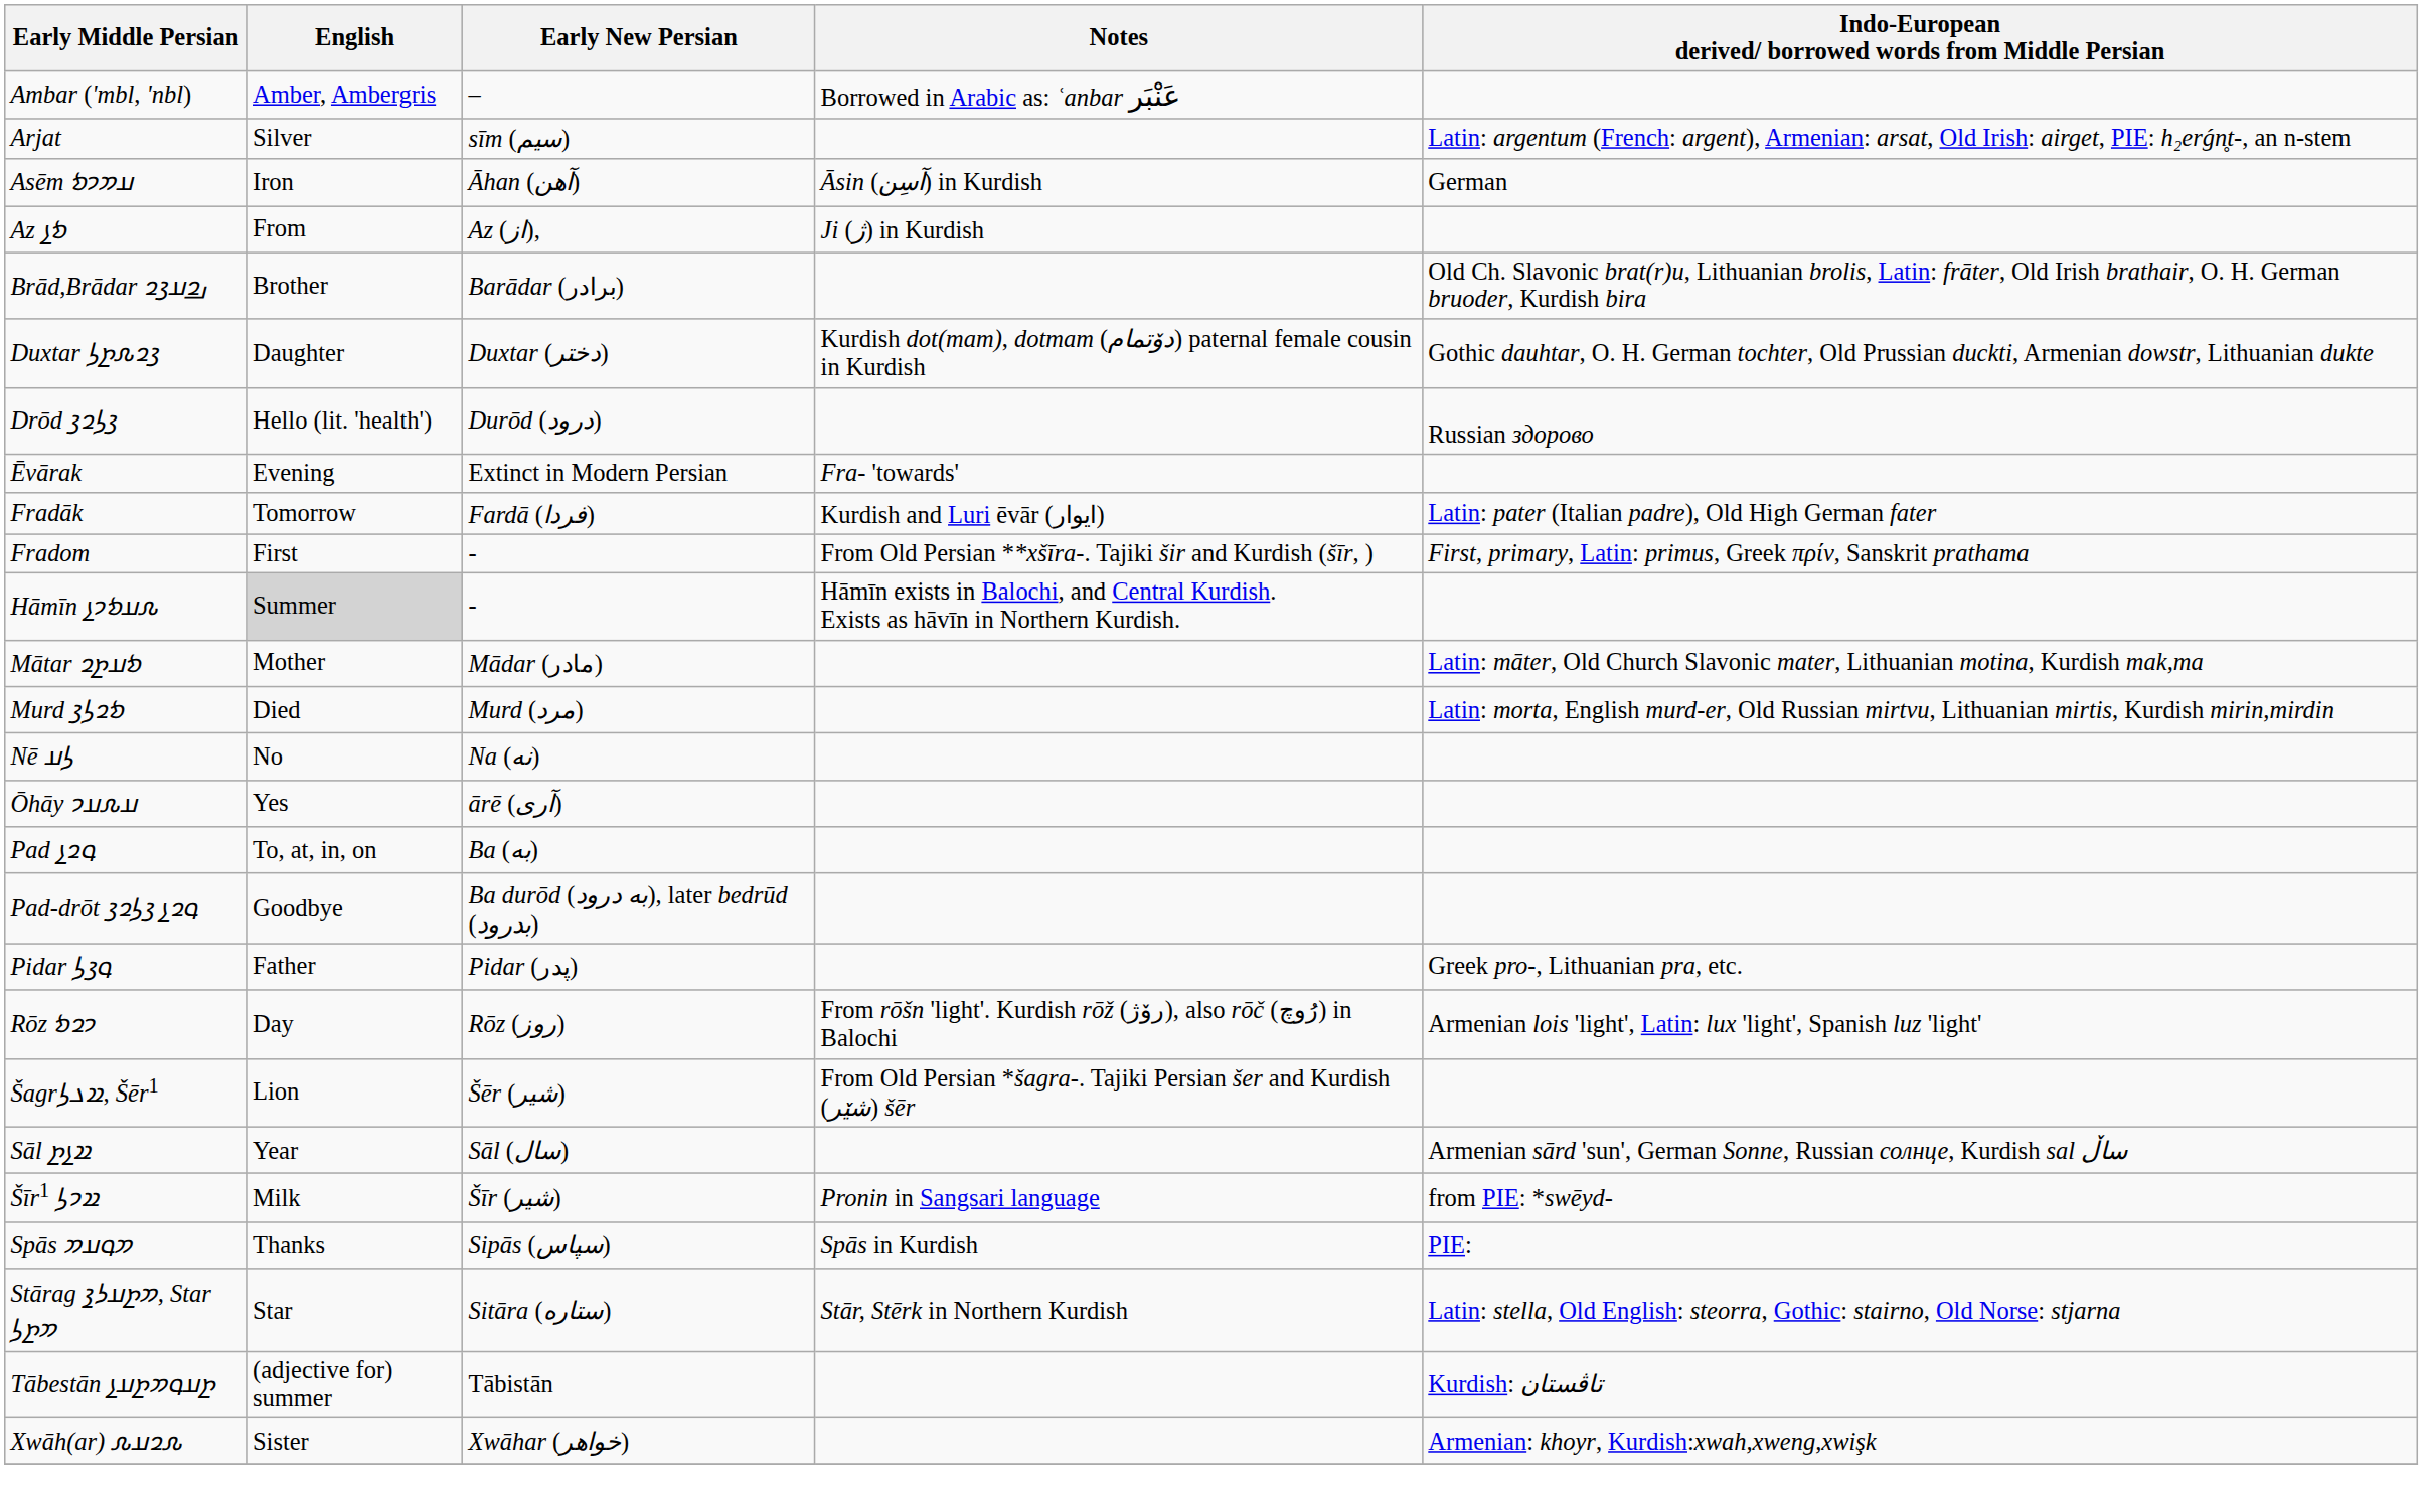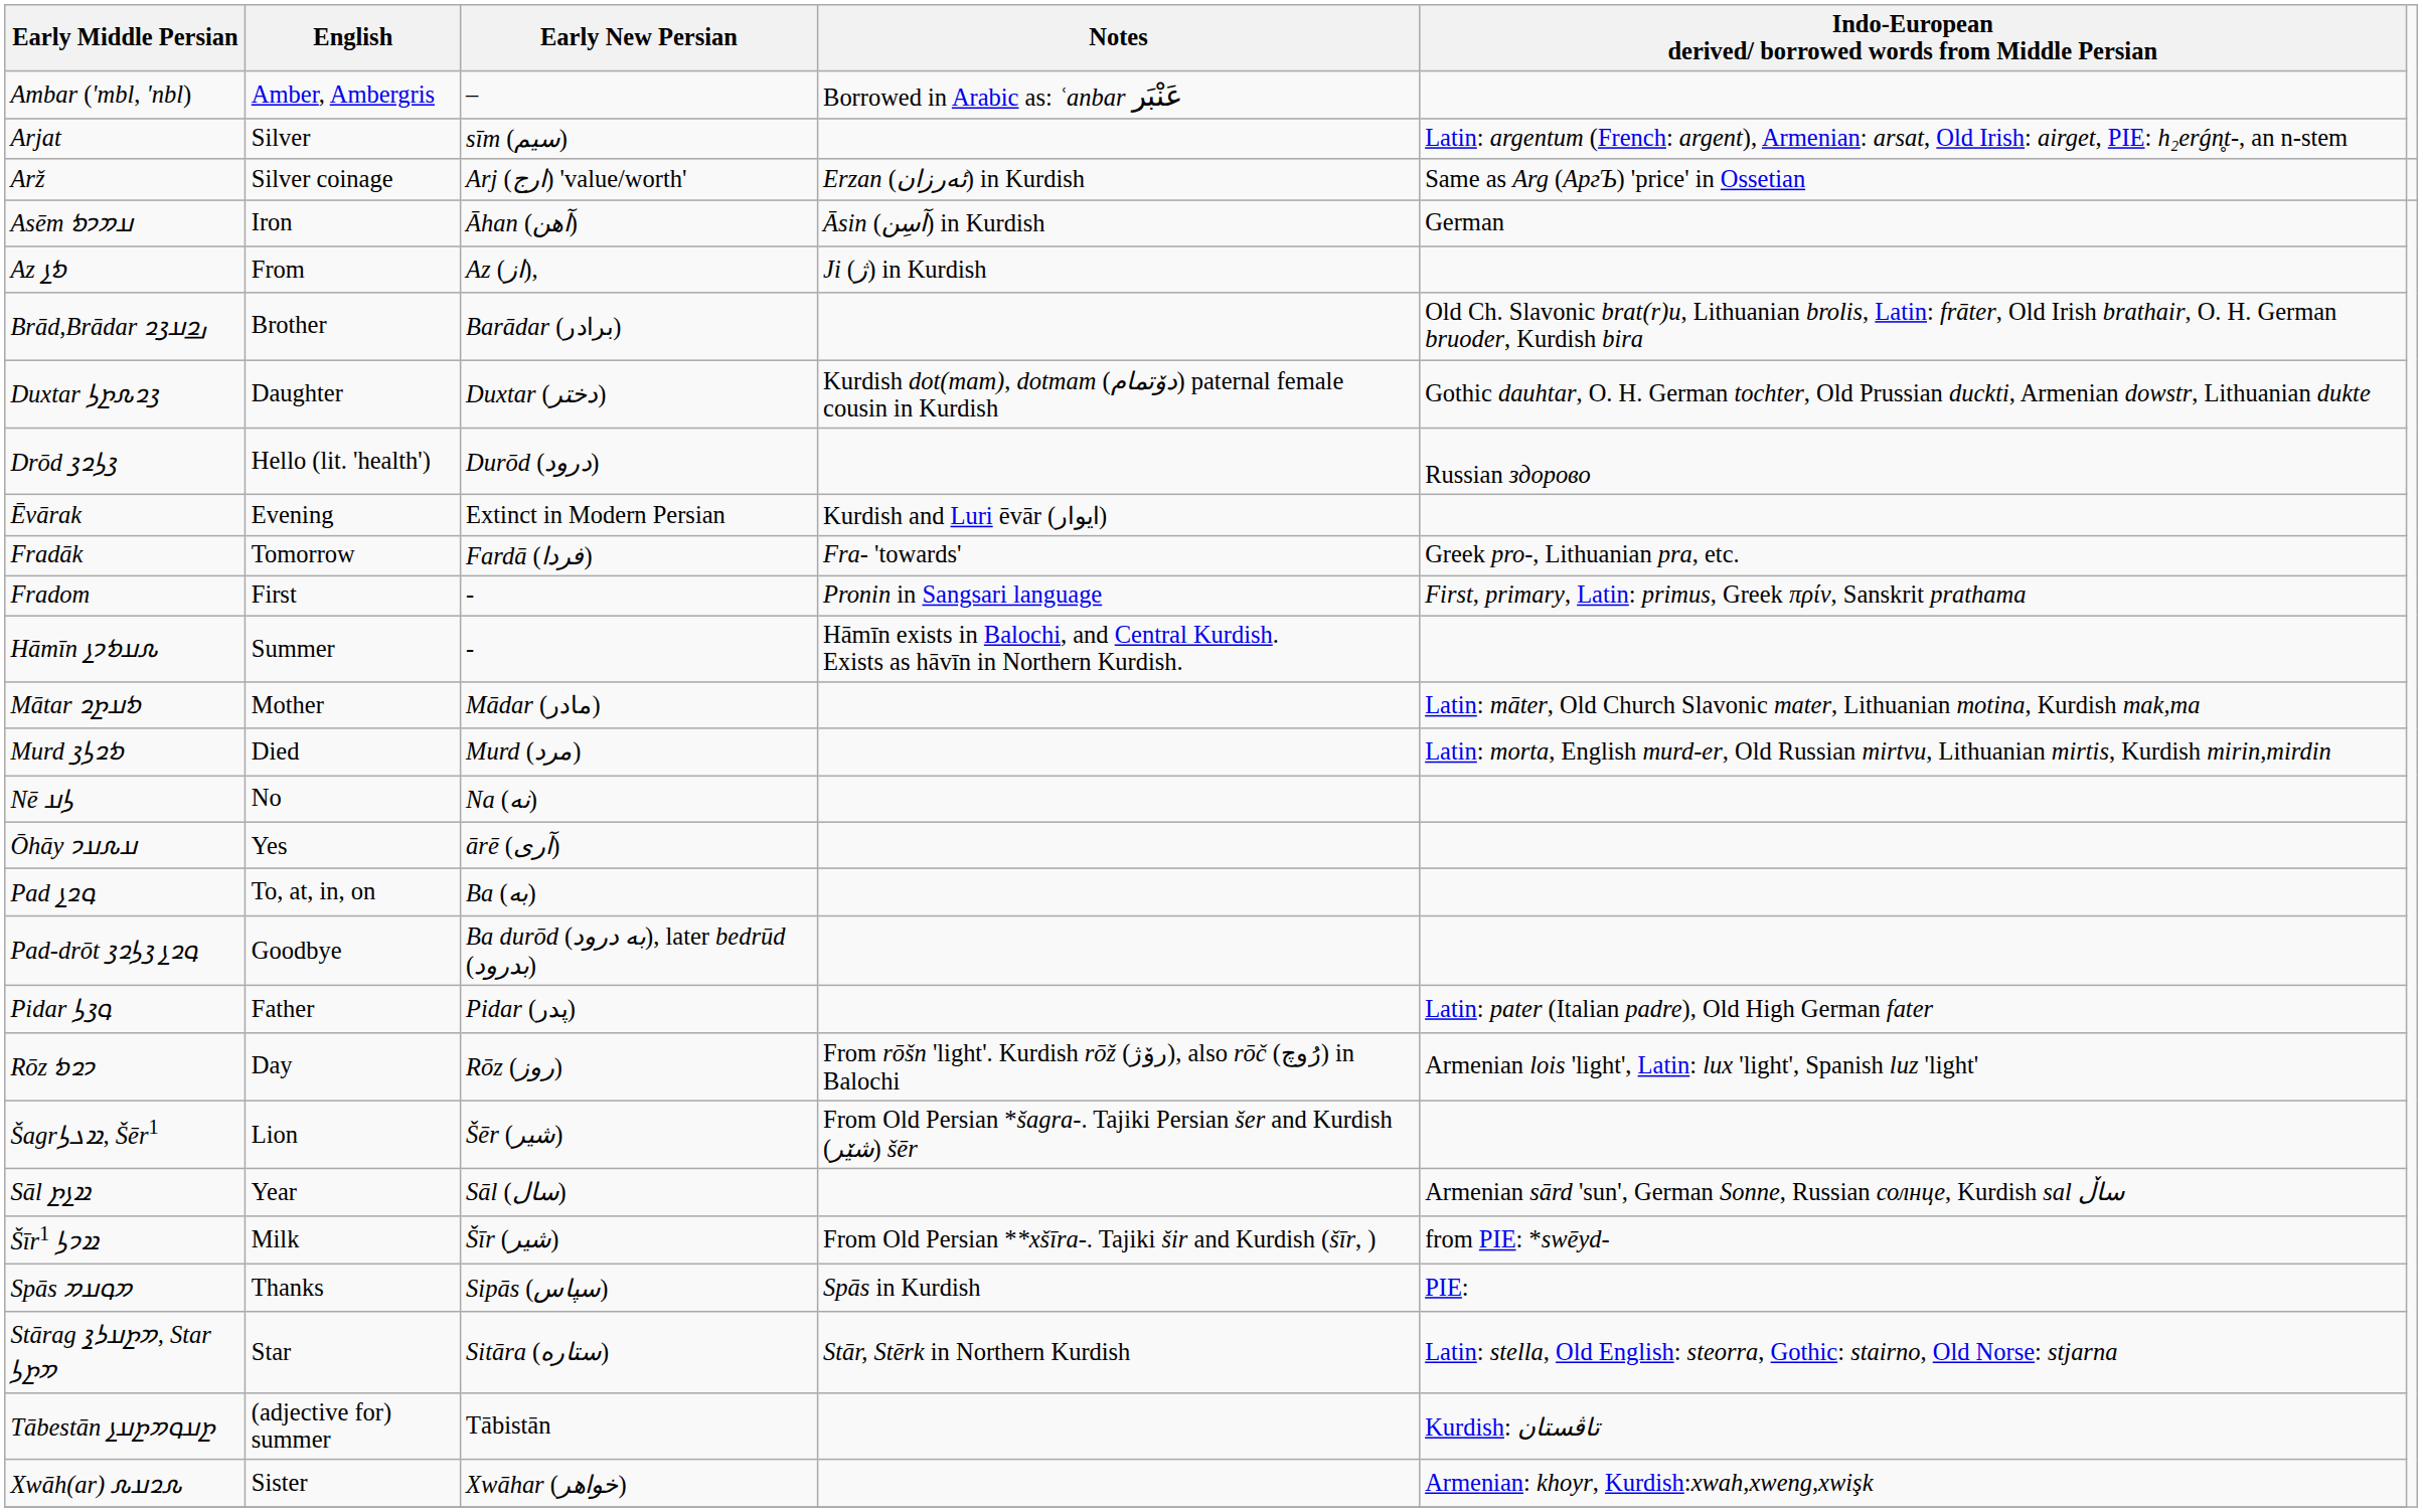 <table class="wikitable">
 <tr>
 <th>Early Middle Persian</th>
 <th>English</th>
 <th>Early New Persian</th>
 <th>Notes</th>
 <th>Indo-European<br>derived/ borrowed words from Middle Persian</th>
 </tr>
 <tr>
 <td><em>Ambar</em> (<em>'mbl</em>, <em>'nbl</em>)</td>
 <td><a href='#'>Amber</a>, <a href='#'>Ambergris</a></td>
 <td>–</td>
 <td>Borrowed in <a href='#'>Arabic</a> as: <em>ʿanbar</em> <big>عَنْبَر</big></td>
 <td></td>
 </tr>
 <tr>
 <td><em>Arjat</em></td>
 <td>Silver</td>
 <td><em>sīm</em> (<em>سیم</em>)</td>
 <td></td>
 <td><a href='#'>Latin</a>: <em>argentum</em> (<a href='#'>French</a>: <em>argent</em>), <a href='#'>Armenian</a>: <em>arsat</em>, <a href='#'>Old Irish</a>: <em>airget</em>, <a href='#'>PIE</a>: <em>h₂erǵn̥t</em>-, an n-stem</td>
+</tr>
+<tr>
+<td><em>Arž</em></td>
+<td>Silver coinage</td>
+<td><em>Arj</em> (<em>ارج</em>) 'value/worth'</td>
+<td><em>Erzan</em> (<em>ئەرزان</em>) in Kurdish</td>
+<td>Same as <em>Arg</em> (<em>АргЪ</em>) 'price' in <a href='#'>Ossetian</a></td>
+<td></td>
 </tr>
 <tr>
 <td><em>Asēm 𐭠𐭮𐭩𐭬</em></td>
 <td>Iron</td>
 <td><em>Āhan</em> (<em>آهن</em>)</td>
 <td><em>Āsin</em> (<em>آسِن</em>) in Kurdish</td>
 <td>German </td>
 </tr>
 <tr>
 <td><em>Az 𐭬𐭭</em></td>
 <td>From</td>
 <td><em>Az</em> (<em>از</em>),</td>
 <td><em>Ji</em> (<em>ژ</em>) in Kurdish</td>
 <td></td>
 </tr>
 <tr>
 <td><em>Brād,Brādar 𐭡𐭥𐭠𐭣𐭥</em></td>
 <td>Brother</td>
 <td><em>Barādar</em> (برادر)</td>
 <td></td>
 <td>Old Ch. Slavonic <em>brat(r)u</em>, Lithuanian <em>brolis</em>, <a href='#'>Latin</a>: <em>frāter</em>, Old Irish <em>brathair</em>, O. H. German <em>bruoder</em>, Kurdish <em>bira</em></td>
 </tr>
 <tr>
 <td><em>Duxtar 𐭣𐭥𐭧𐭲𐭫</em></td>
 <td>Daughter</td>
 <td><em>Duxtar</em> (<em>دختر</em>)</td>
 <td>Kurdish <em>dot(mam)</em>, <em>dotmam</em> (<em>دۆتمام</em>) paternal female cousin in Kurdish</td>
 <td>Gothic <em>dauhtar</em>, O. H. German <em>tochter</em>, Old Prussian <em>duckti</em>, Armenian <em>dowstr</em>, Lithuanian <em>dukte</em></td>
 </tr>
 <tr>
 <td><em>Drōd 𐭣𐭫𐭥𐭣</em></td>
 <td>Hello (lit. 'health')</td>
 <td><em>Durōd</em> (<em>درود</em>)</td>
 <td></td>
 <td><br>Russian <em>здорово</em></td>
 </tr>
 <tr>
 <td><em>Ēvārak</em></td>
 <td>Evening</td>
 <td>Extinct in Modern Persian</td>
-<td><em>Fra-</em> 'towards'</td>
+<td>Kurdish and <a href='#'>Luri</a> ēvār (ایوار)</td>
 <td></td>
 </tr>
 <tr>
 <td><em>Fradāk</em></td>
 <td>Tomorrow</td>
 <td><em>Fardā</em> (<em>فردا</em>)</td>
-<td>Kurdish and <a href='#'>Luri</a> ēvār (ایوار)</td>
-<td><a href='#'>Latin</a>: <em>pater</em> (Italian <em>padre</em>), Old High German <em>fater</em></td>
+<td><em>Fra-</em> 'towards'</td>
+<td>Greek <em>pro-</em>, Lithuanian <em>pra</em>, etc.</td>
 </tr>
 <tr>
 <td><em>Fradom</em></td>
 <td>First</td>
 <td>-</td>
-<td>From Old Persian *<em>*xšīra-</em>. Tajiki  <em>šir</em> and Kurdish (<em>šīr</em>, )</td>
+<td><em>Pronin</em> in <a href='#'>Sangsari language</a></td>
 <td><em>First</em>, <em>primary</em>, <a href='#'>Latin</a>: <em>primus</em>, Greek <em>πρίν</em>, Sanskrit <em>prathama</em></td>
 </tr>
 <tr>
 <td><em>Hāmīn 𐭧𐭠𐭬𐭩𐭭</em></td>
-<td style="background: lightgrey;">Summer</td>
+<td>Summer</td>
 <td>-</td>
 <td>Hāmīn exists in <a href='#'>Balochi</a>, and <a href='#'>Central Kurdish</a>.<br>Exists as hāvīn in Northern Kurdish.</td>
 <td></td>
 </tr>
 <tr>
 <td><em>Mātar 𐭬𐭠𐭲𐭥</em></td>
 <td>Mother</td>
 <td><em>Mādar</em> (مادر)</td>
 <td></td>
 <td><a href='#'>Latin</a>: <em>māter</em>, Old Church Slavonic <em>mater</em>, Lithuanian <em>motina</em>, Kurdish <em>mak,ma</em></td>
 </tr>
 <tr>
 <td><em>Murd 𐭬𐭥𐭫𐭣</em></td>
 <td>Died</td>
 <td><em>Murd</em> (<em>مرد</em>)</td>
 <td></td>
 <td><a href='#'>Latin</a>: <em>morta</em>, English <em>murd-er</em>, Old Russian <em>mirtvu</em>, Lithuanian <em>mirtis</em>, Kurdish <em>mirin,mirdin</em></td>
 </tr>
 <tr>
 <td><em>Nē 𐭫𐭠</em></td>
 <td>No</td>
 <td><em>Na</em> (<em>نه</em>)</td>
 <td></td>
 <td></td>
 </tr>
 <tr>
 <td><em>Ōhāy 𐭠𐭧𐭠𐭩</em></td>
 <td>Yes</td>
 <td><em>ārē</em> (<em>آری</em>)</td>
 <td></td>
 <td></td>
 </tr>
 <tr>
 <td><em>Pad 𐭯𐭥𐭭</em></td>
 <td>To, at, in, on</td>
 <td><em>Ba</em> (<em>به</em>)</td>
 <td></td>
 <td></td>
 </tr>
 <tr>
 <td><em>Pad-drōt 𐭯𐭥𐭭 𐭣𐭫𐭥𐭣</em></td>
 <td>Goodbye</td>
 <td><em>Ba durōd</em> (<em>به درود</em>), later <em>bedrūd</em> (<em>بدرود</em>)</td>
 <td></td>
 <td></td>
 </tr>
 <tr>
 <td><em>Pidar 𐭯𐭣𐭫</em></td>
 <td>Father</td>
 <td><em>Pidar</em> (پدر)</td>
 <td></td>
-<td>Greek <em>pro-</em>, Lithuanian <em>pra</em>, etc.</td>
+<td><a href='#'>Latin</a>: <em>pater</em> (Italian <em>padre</em>), Old High German <em>fater</em></td>
 </tr>
 <tr>
 <td><em>Rōz 𐭩𐭥𐭬</em></td>
 <td>Day</td>
 <td><em>Rōz</em> (<em>روز</em>)</td>
 <td>From <em>rōšn</em> 'light'. Kurdish <em>rōž</em> (رۆژ), also <em>rōč</em> (رُوچ) in Balochi</td>
 <td>Armenian <em>lois</em> 'light', <a href='#'>Latin</a>: <em>lux</em> 'light', Spanish <em>luz</em> 'light'</td>
 </tr>
 <tr>
 <td><em>Šagr𐭱𐭢𐭫</em>, <em>Šēr</em><sup>1</sup></td>
 <td>Lion</td>
 <td><em>Šēr</em> (<em>شیر</em>)</td>
 <td>From Old Persian *<em>šagra</em>-. Tajiki Persian  <em>šer</em> and Kurdish (<em>شێر</em>) <em>šēr</em></td>
 <td></td>
 </tr>
 <tr>
 <td><em>Sāl 𐭱𐭭𐭲</em></td>
 <td>Year</td>
 <td><em>Sāl</em> (<em>سال</em>)</td>
 <td></td>
 <td>Armenian <em>sārd</em> 'sun', German <em>Sonne</em>, Russian <em>солнце</em>, Kurdish <em>sal</em> <em>ساڵ</em></td>
 </tr>
 <tr>
 <td><em>Šīr𐭱𐭩𐭫</em> <sup>1</sup></td>
 <td>Milk</td>
 <td><em>Šīr</em> (<em>شیر</em>)</td>
-<td><em>Pronin</em> in <a href='#'>Sangsari language</a></td>
+<td>From Old Persian *<em>*xšīra-</em>. Tajiki  <em>šir</em> and Kurdish (<em>šīr</em>, )</td>
 <td>from <a href='#'>PIE</a>: *<em>swēyd</em>-</td>
 </tr>
 <tr>
 <td><em>Spās 𐭮𐭯𐭠𐭮</em></td>
 <td>Thanks</td>
 <td><em>Sipās</em> (<em>سپاس</em>)</td>
 <td><em>Spās</em> in Kurdish</td>
 <td><a href='#'>PIE</a>: </td>
 </tr>
 <tr>
 <td><em>Stārag 𐭮𐭲𐭠𐭫𐭪, Star 𐭮𐭲𐭫</em></td>
 <td>Star</td>
 <td><em>Sitāra</em> (<em>ستاره</em>)</td>
 <td><em>Stār, Stērk</em> in Northern Kurdish</td>
 <td><a href='#'>Latin</a>: <em>stella</em>, <a href='#'>Old English</a>: <em>steorra</em>, <a href='#'>Gothic</a>: <em>stairno</em>, <a href='#'>Old Norse</a>: <em>stjarna</em></td>
 </tr>
 <tr>
 <td><em>Tābestān 𐭲𐭠𐭯𐭮𐭲𐭠𐭭</em></td>
 <td>(adjective for) summer</td>
 <td> Tābistān</td>
 <td></td>
 <td><a href='#'>Kurdish</a>: <em>تاڤستان</em></td>
 </tr>
 <tr>
 <td><em>Xwāh(ar) 𐭧𐭥𐭠𐭧</em></td>
 <td>Sister</td>
 <td><em>Xwāhar</em> (<em>خواهر</em>)</td>
 <td></td>
 <td><a href='#'>Armenian</a>: <em>khoyr</em>, <a href='#'>Kurdish</a>:<em>xwah,xweng,xwişk</em></td>
 </tr>
 <tr>
 </tr>
 </table>
